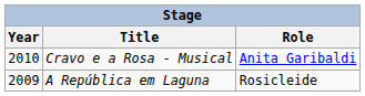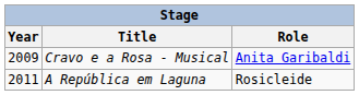 <table class="wikitable" style="font-size: 90%;">
 <tr>
 <th colspan="4" style="background: LightSteelBlue;">Stage</th>
 </tr>
 <tr>
 <th>Year</th>
 <th>Title</th>
 <th>Role</th>
 </tr>
 <tr>
-<td>2010</td>
+<td>2009</td>
 <td><em>Cravo e a Rosa - Musical</em></td>
 <td><a href='#'>Anita Garibaldi</a></td>
 </tr>
 <tr>
-<td>2009</td>
+<td>2011</td>
 <td><em>A República em Laguna</em></td>
 <td>Rosicleide</td>
 </tr>
 <tr>
 </tr>
 </table>
